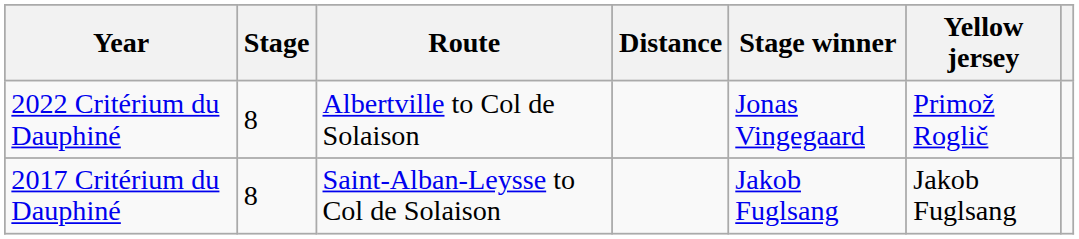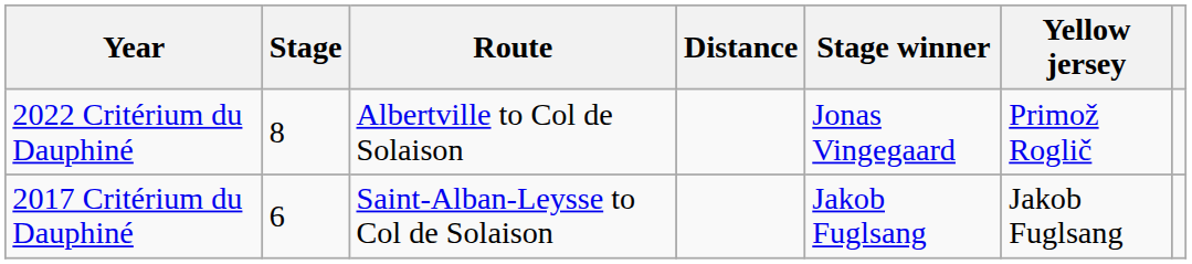 <table class="wikitable">
 <tr>
 <th>Year</th>
 <th>Stage</th>
 <th>Route</th>
 <th>Distance</th>
 <th>Stage winner</th>
 <th>Yellow jersey</th>
 <th></th>
 </tr>
 <tr>
 <td><a href='#'>2022 Critérium du Dauphiné</a></td>
 <td>8</td>
 <td><a href='#'>Albertville</a> to Col de Solaison</td>
 <td></td>
 <td><a href='#'>Jonas Vingegaard</a></td>
 <td><a href='#'>Primož Roglič</a></td>
 <td></td>
 </tr>
 <tr>
 <td><a href='#'>2017 Critérium du Dauphiné</a></td>
-<td>8</td>
+<td>6</td>
 <td><a href='#'>Saint-Alban-Leysse</a> to Col de Solaison</td>
 <td></td>
 <td><a href='#'>Jakob Fuglsang</a></td>
 <td>Jakob Fuglsang</td>
 <td></td>
 </tr>
 </table>
